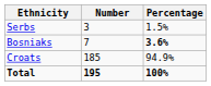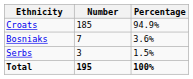 <table class="wikitable">
 <tr>
 <th width="100px">Ethnicity</th>
 <th width="80px">Number</th>
 <th width="80px">Percentage</th>
 </tr>
 <tr>
-<td><a href='#'>Serbs</a></td>
-<td>3</td>
-<td>1.5%</td>
+<td><a href='#'>Croats</a></td>
+<td>185</td>
+<td>94.9%</td>
 </tr>
 <tr>
 <td><a href='#'>Bosniaks</a></td>
 <td>7</td>
-<td><strong>3.6%</strong></td>
+<td>3.6%</td>
 </tr>
 <tr>
-<td><a href='#'>Croats</a></td>
-<td>185</td>
-<td>94.9%</td>
+<td><a href='#'>Serbs</a></td>
+<td>3</td>
+<td>1.5%</td>
 </tr>
 <tr>
 <td><strong>Total</strong></td>
 <td><strong>195</strong></td>
 <td><strong>100%</strong></td>
 </tr>
 </table>
